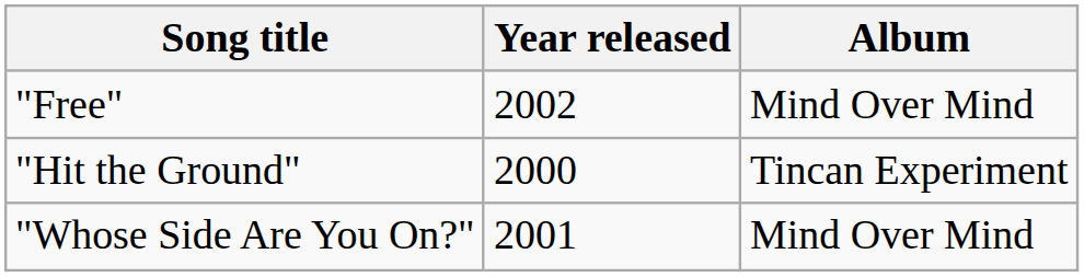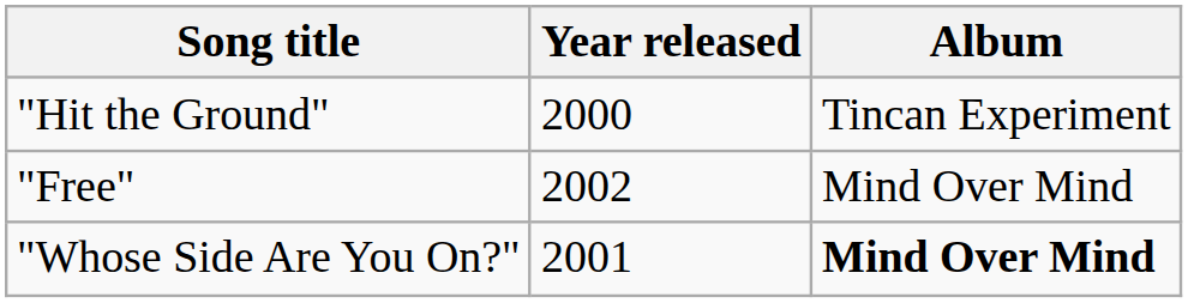 <table class="wikitable">
 <tr>
 <th>Song title</th>
 <th>Year released</th>
 <th>Album</th>
 </tr>
 <tr>
+<td>"Hit the Ground"</td>
+<td>2000</td>
+<td>Tincan Experiment</td>
+</tr>
+<tr>
 <td>"Free"</td>
 <td>2002</td>
 <td>Mind Over Mind</td>
 </tr>
 <tr>
-<td>"Hit the Ground"</td>
-<td>2000</td>
-<td>Tincan Experiment</td>
-</tr>
-<tr>
 <td>"Whose Side Are You On?"</td>
 <td>2001</td>
-<td>Mind Over Mind</td>
+<td><strong>Mind Over Mind</strong></td>
 </tr>
 </table>
